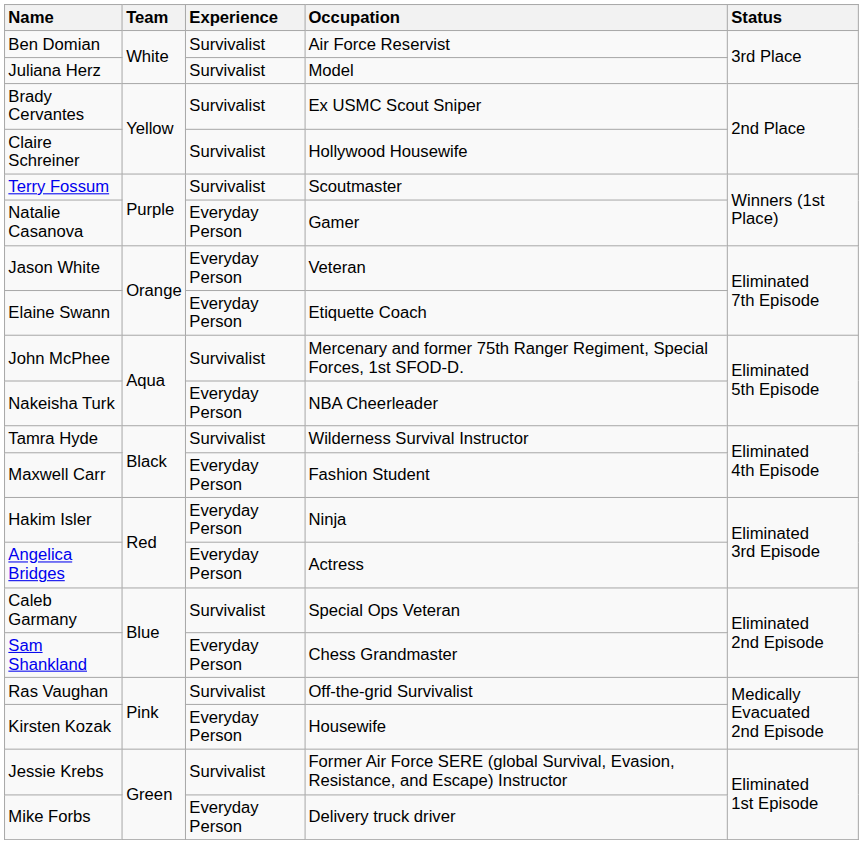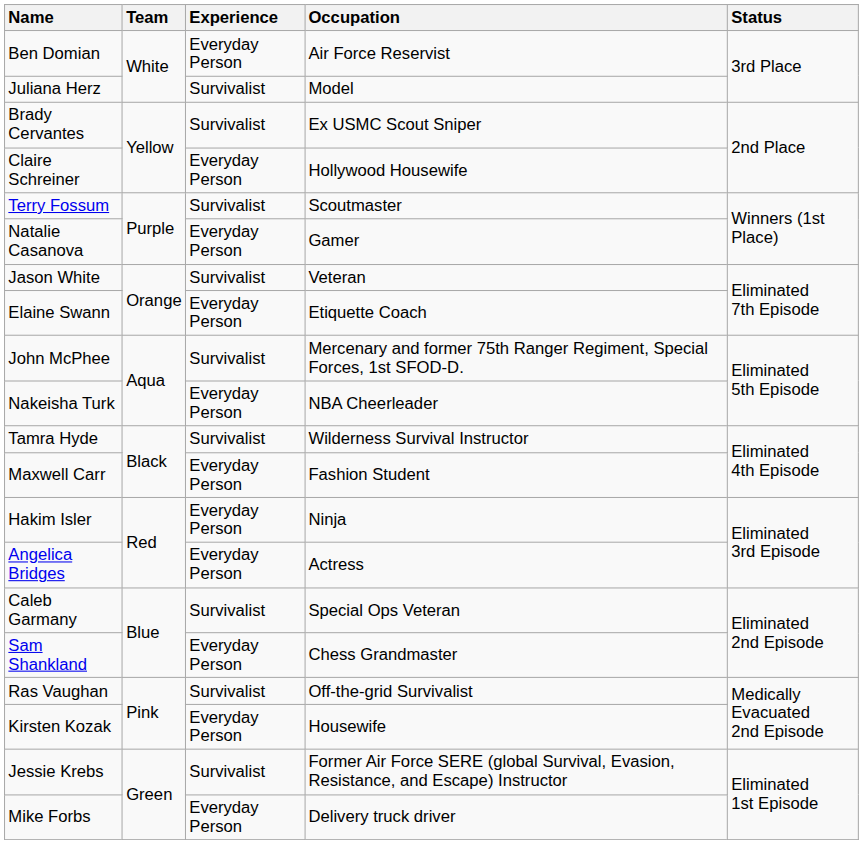 <table class="wikitable sortable" style="width: 65%">
 <tr>
 <th style="text-align:left">Name</th>
 <th style="text-align:left">Team</th>
 <th style="text-align:left">Experience</th>
 <th style="text-align:left">Occupation</th>
 <th style="text-align:left">Status</th>
 </tr>
 <tr>
 <td>Ben Domian</td>
 <td rowspan="2">White</td>
-<td>Survivalist</td>
+<td>Everyday Person</td>
 <td>Air Force Reservist</td>
 <td rowspan="2">3rd Place</td>
 </tr>
 <tr>
 <td>Juliana Herz</td>
 <td>Survivalist</td>
 <td>Model</td>
 </tr>
 <tr>
 <td>Brady Cervantes</td>
 <td rowspan="2">Yellow</td>
 <td>Survivalist</td>
 <td>Ex USMC Scout Sniper</td>
 <td rowspan="2">2nd Place</td>
 </tr>
 <tr>
 <td>Claire Schreiner</td>
-<td>Survivalist</td>
+<td>Everyday Person</td>
 <td>Hollywood Housewife</td>
 </tr>
 <tr>
 <td><a href='#'>Terry Fossum</a></td>
 <td rowspan="2">Purple</td>
 <td>Survivalist</td>
 <td>Scoutmaster</td>
 <td rowspan="2">Winners (1st Place)</td>
 </tr>
 <tr>
 <td>Natalie Casanova</td>
 <td>Everyday Person</td>
 <td>Gamer</td>
 </tr>
 <tr>
 <td>Jason White</td>
 <td rowspan="2">Orange</td>
-<td>Everyday Person</td>
+<td>Survivalist</td>
 <td>Veteran</td>
 <td rowspan="2">Eliminated <br> 7th Episode</td>
 </tr>
 <tr>
 <td>Elaine Swann</td>
 <td>Everyday Person</td>
 <td>Etiquette Coach</td>
 </tr>
 <tr>
 <td>John McPhee</td>
 <td rowspan="2">Aqua</td>
 <td>Survivalist</td>
 <td>Mercenary and former 75th Ranger Regiment, Special Forces, 1st SFOD-D.</td>
 <td rowspan="2">Eliminated <br> 5th Episode</td>
 </tr>
 <tr>
 <td>Nakeisha Turk</td>
 <td>Everyday Person</td>
 <td>NBA Cheerleader</td>
 </tr>
 <tr>
 <td>Tamra Hyde</td>
 <td rowspan="2">Black</td>
 <td>Survivalist</td>
 <td>Wilderness Survival Instructor</td>
 <td rowspan="2">Eliminated <br> 4th Episode</td>
 </tr>
 <tr>
 <td>Maxwell Carr</td>
 <td>Everyday Person</td>
 <td>Fashion Student</td>
 </tr>
 <tr>
 <td>Hakim Isler</td>
 <td rowspan="2">Red</td>
 <td>Everyday Person</td>
 <td>Ninja</td>
 <td rowspan="2">Eliminated <br> 3rd Episode</td>
 </tr>
 <tr>
 <td><a href='#'>Angelica Bridges</a></td>
 <td>Everyday Person</td>
 <td>Actress</td>
 </tr>
 <tr>
 <td>Caleb Garmany</td>
 <td rowspan="2">Blue</td>
 <td>Survivalist</td>
 <td>Special Ops Veteran</td>
 <td rowspan="2">Eliminated <br> 2nd Episode</td>
 </tr>
 <tr>
 <td><a href='#'>Sam Shankland</a></td>
 <td>Everyday Person</td>
 <td>Chess Grandmaster</td>
 </tr>
 <tr>
 <td>Ras Vaughan</td>
 <td rowspan="2">Pink</td>
 <td>Survivalist</td>
 <td>Off-the-grid Survivalist</td>
 <td rowspan="2">Medically Evacuated <br> 2nd Episode</td>
 </tr>
 <tr>
 <td>Kirsten Kozak</td>
 <td>Everyday Person</td>
 <td>Housewife</td>
 </tr>
 <tr>
 <td>Jessie Krebs</td>
 <td rowspan="2">Green</td>
 <td>Survivalist</td>
 <td>Former Air Force SERE (global Survival, Evasion, Resistance, and Escape) Instructor</td>
 <td rowspan="2">Eliminated <br> 1st Episode</td>
 </tr>
 <tr>
 <td>Mike Forbs</td>
 <td>Everyday Person</td>
 <td>Delivery truck driver</td>
 </tr>
 </table>
